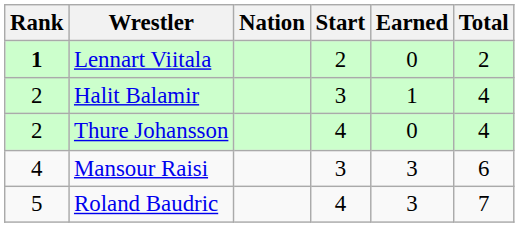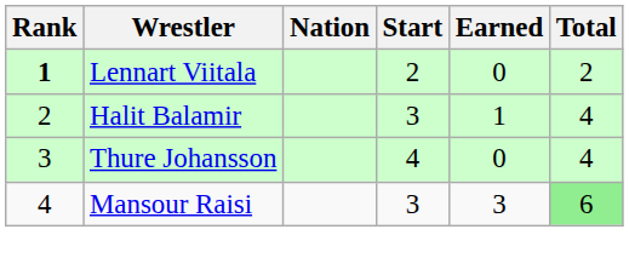 <table class="wikitable sortable" style="text-align:center;">
 <tr>
 <th>Rank</th>
 <th>Wrestler</th>
 <th>Nation</th>
 <th>Start</th>
 <th>Earned</th>
 <th>Total</th>
 </tr>
 <tr style="background:#cfc;">
 <td><strong>1</strong></td>
 <td align=left><a href='#'>Lennart Viitala</a></td>
 <td align=left></td>
 <td>2</td>
 <td>0</td>
 <td>2</td>
 </tr>
 <tr style="background:#cfc;">
 <td>2</td>
 <td align=left><a href='#'>Halit Balamir</a></td>
 <td align=left></td>
 <td>3</td>
 <td>1</td>
 <td>4</td>
 </tr>
 <tr style="background:#cfc;">
-<td>2</td>
+<td>3</td>
 <td align=left><a href='#'>Thure Johansson</a></td>
 <td align=left></td>
 <td>4</td>
 <td>0</td>
 <td>4</td>
 </tr>
 <tr>
 <td>4</td>
 <td align=left><a href='#'>Mansour Raisi</a></td>
 <td align=left></td>
 <td>3</td>
 <td>3</td>
-<td>6</td>
-</tr>
-<tr>
-<td>5</td>
-<td align=left><a href='#'>Roland Baudric</a></td>
-<td align=left></td>
-<td>4</td>
-<td>3</td>
-<td>7</td>
+<td style="background: lightgreen;">6</td>
 </tr>
 </table>
